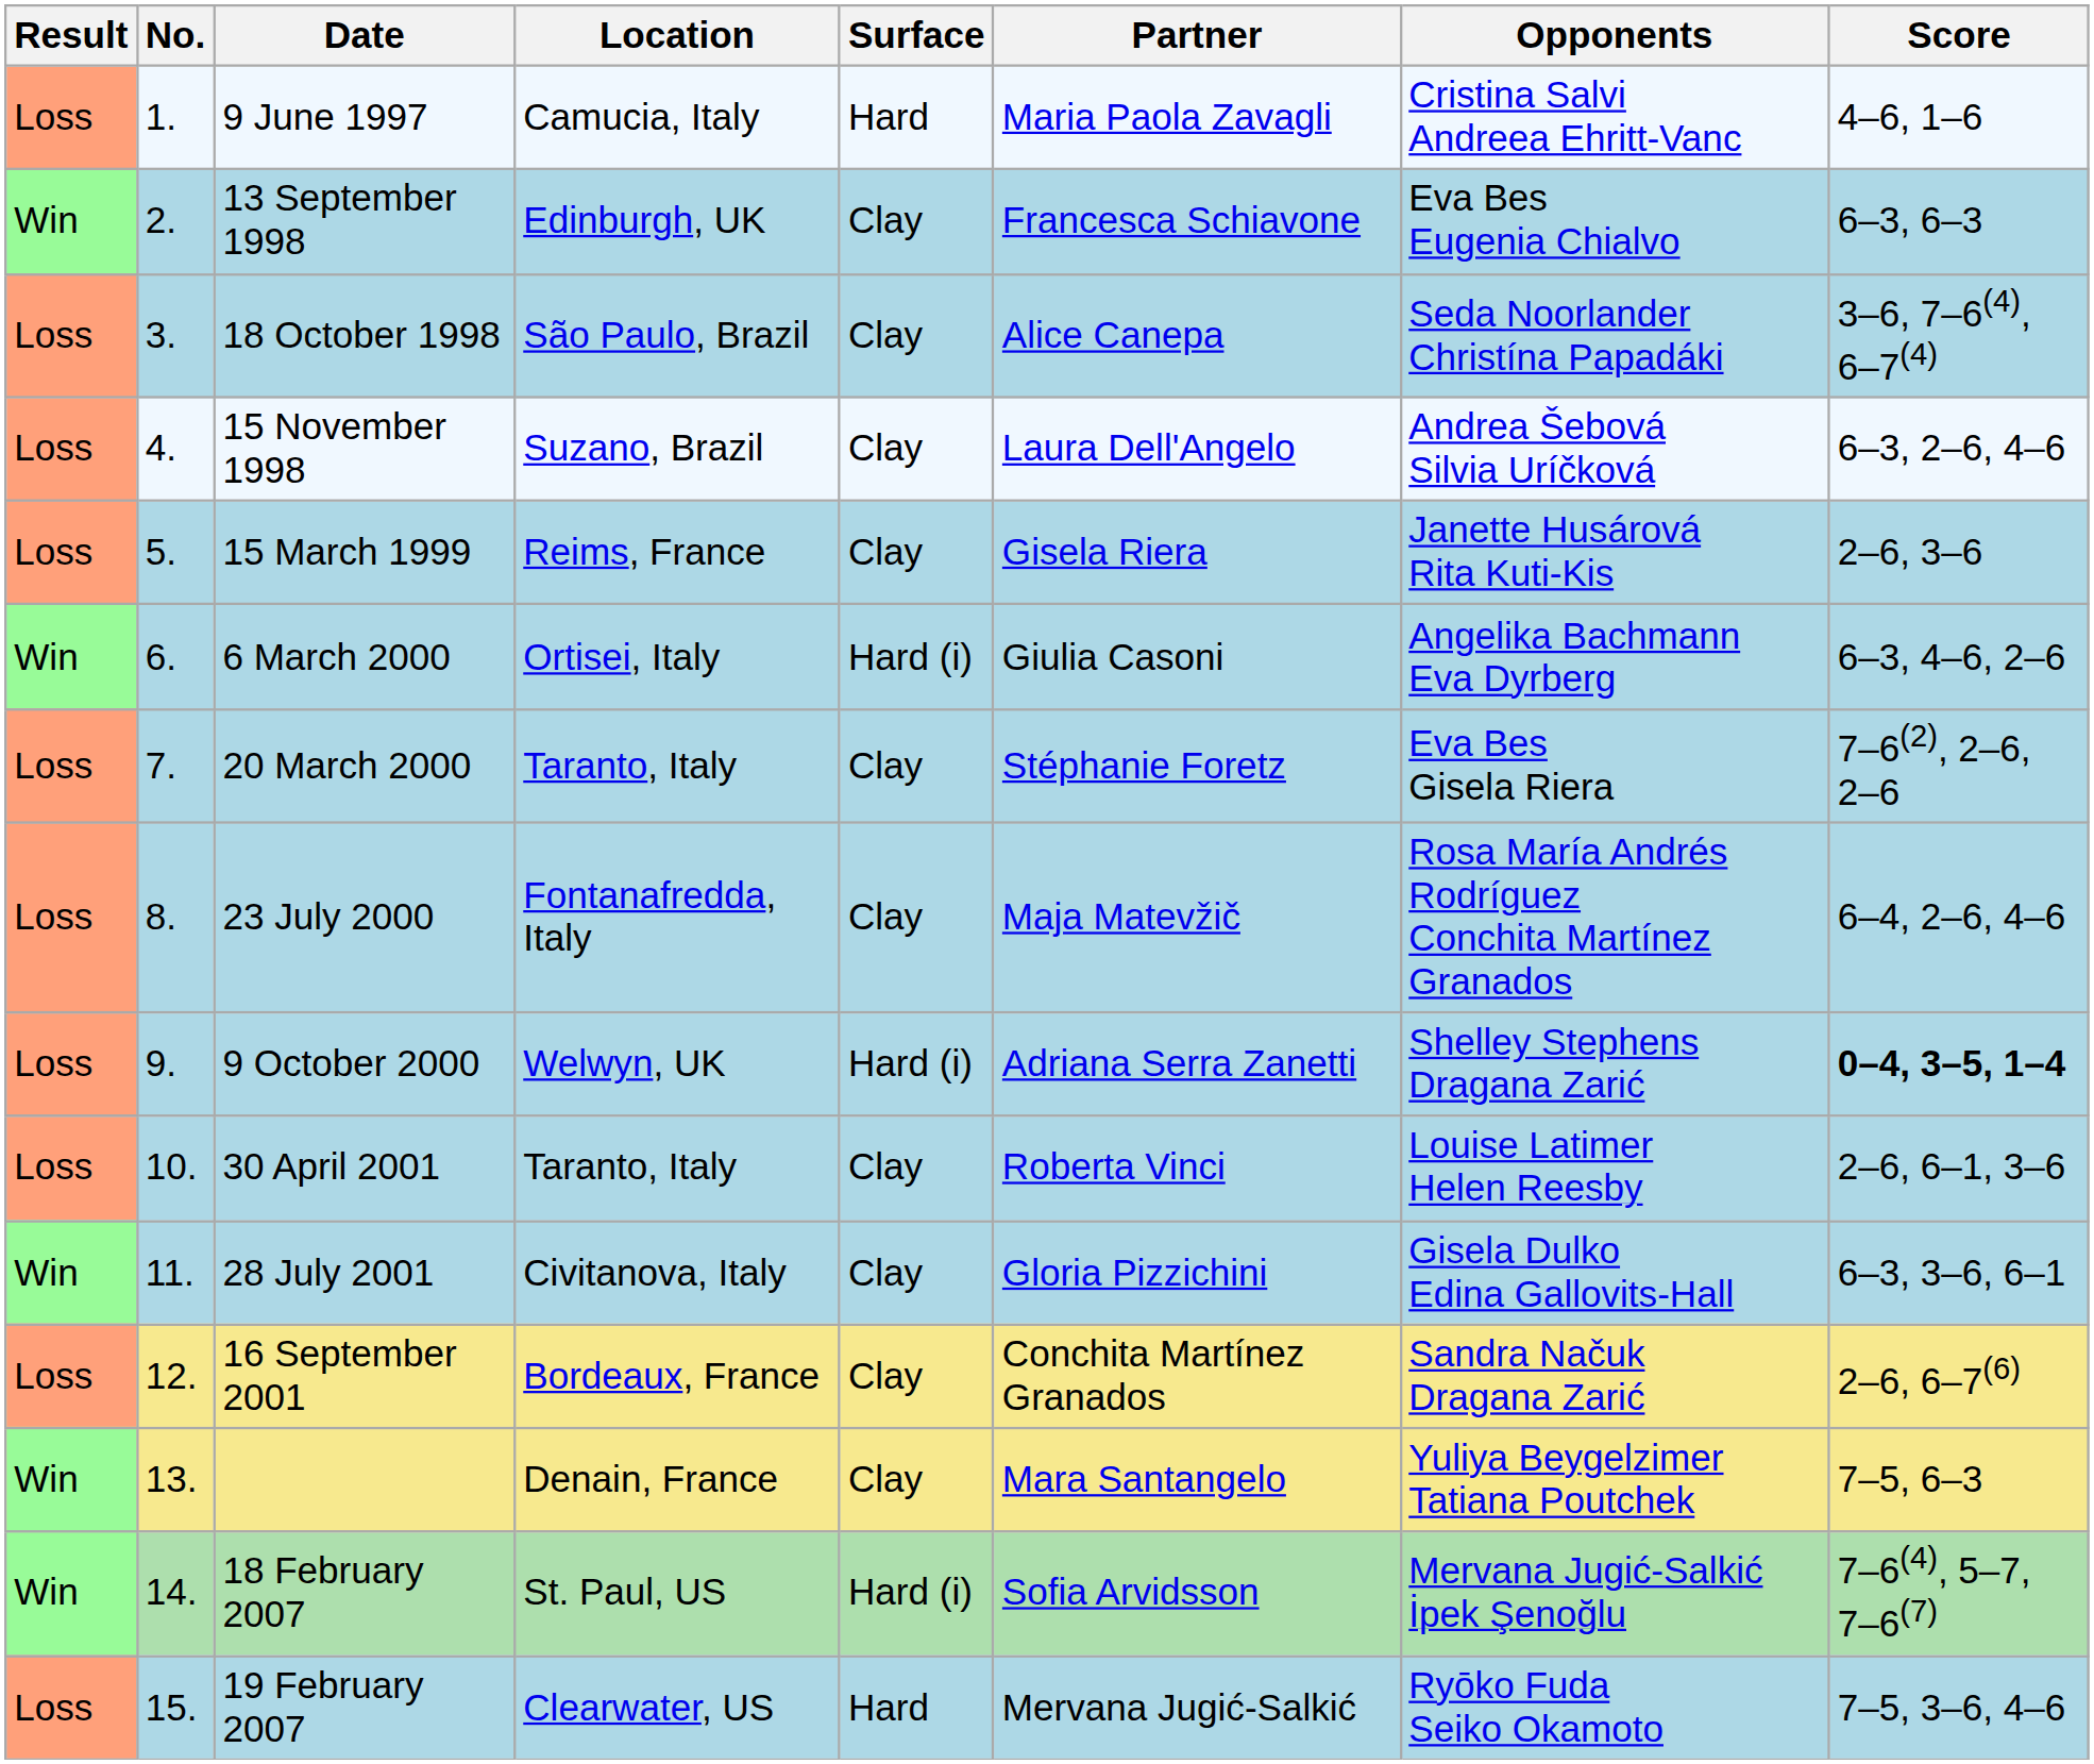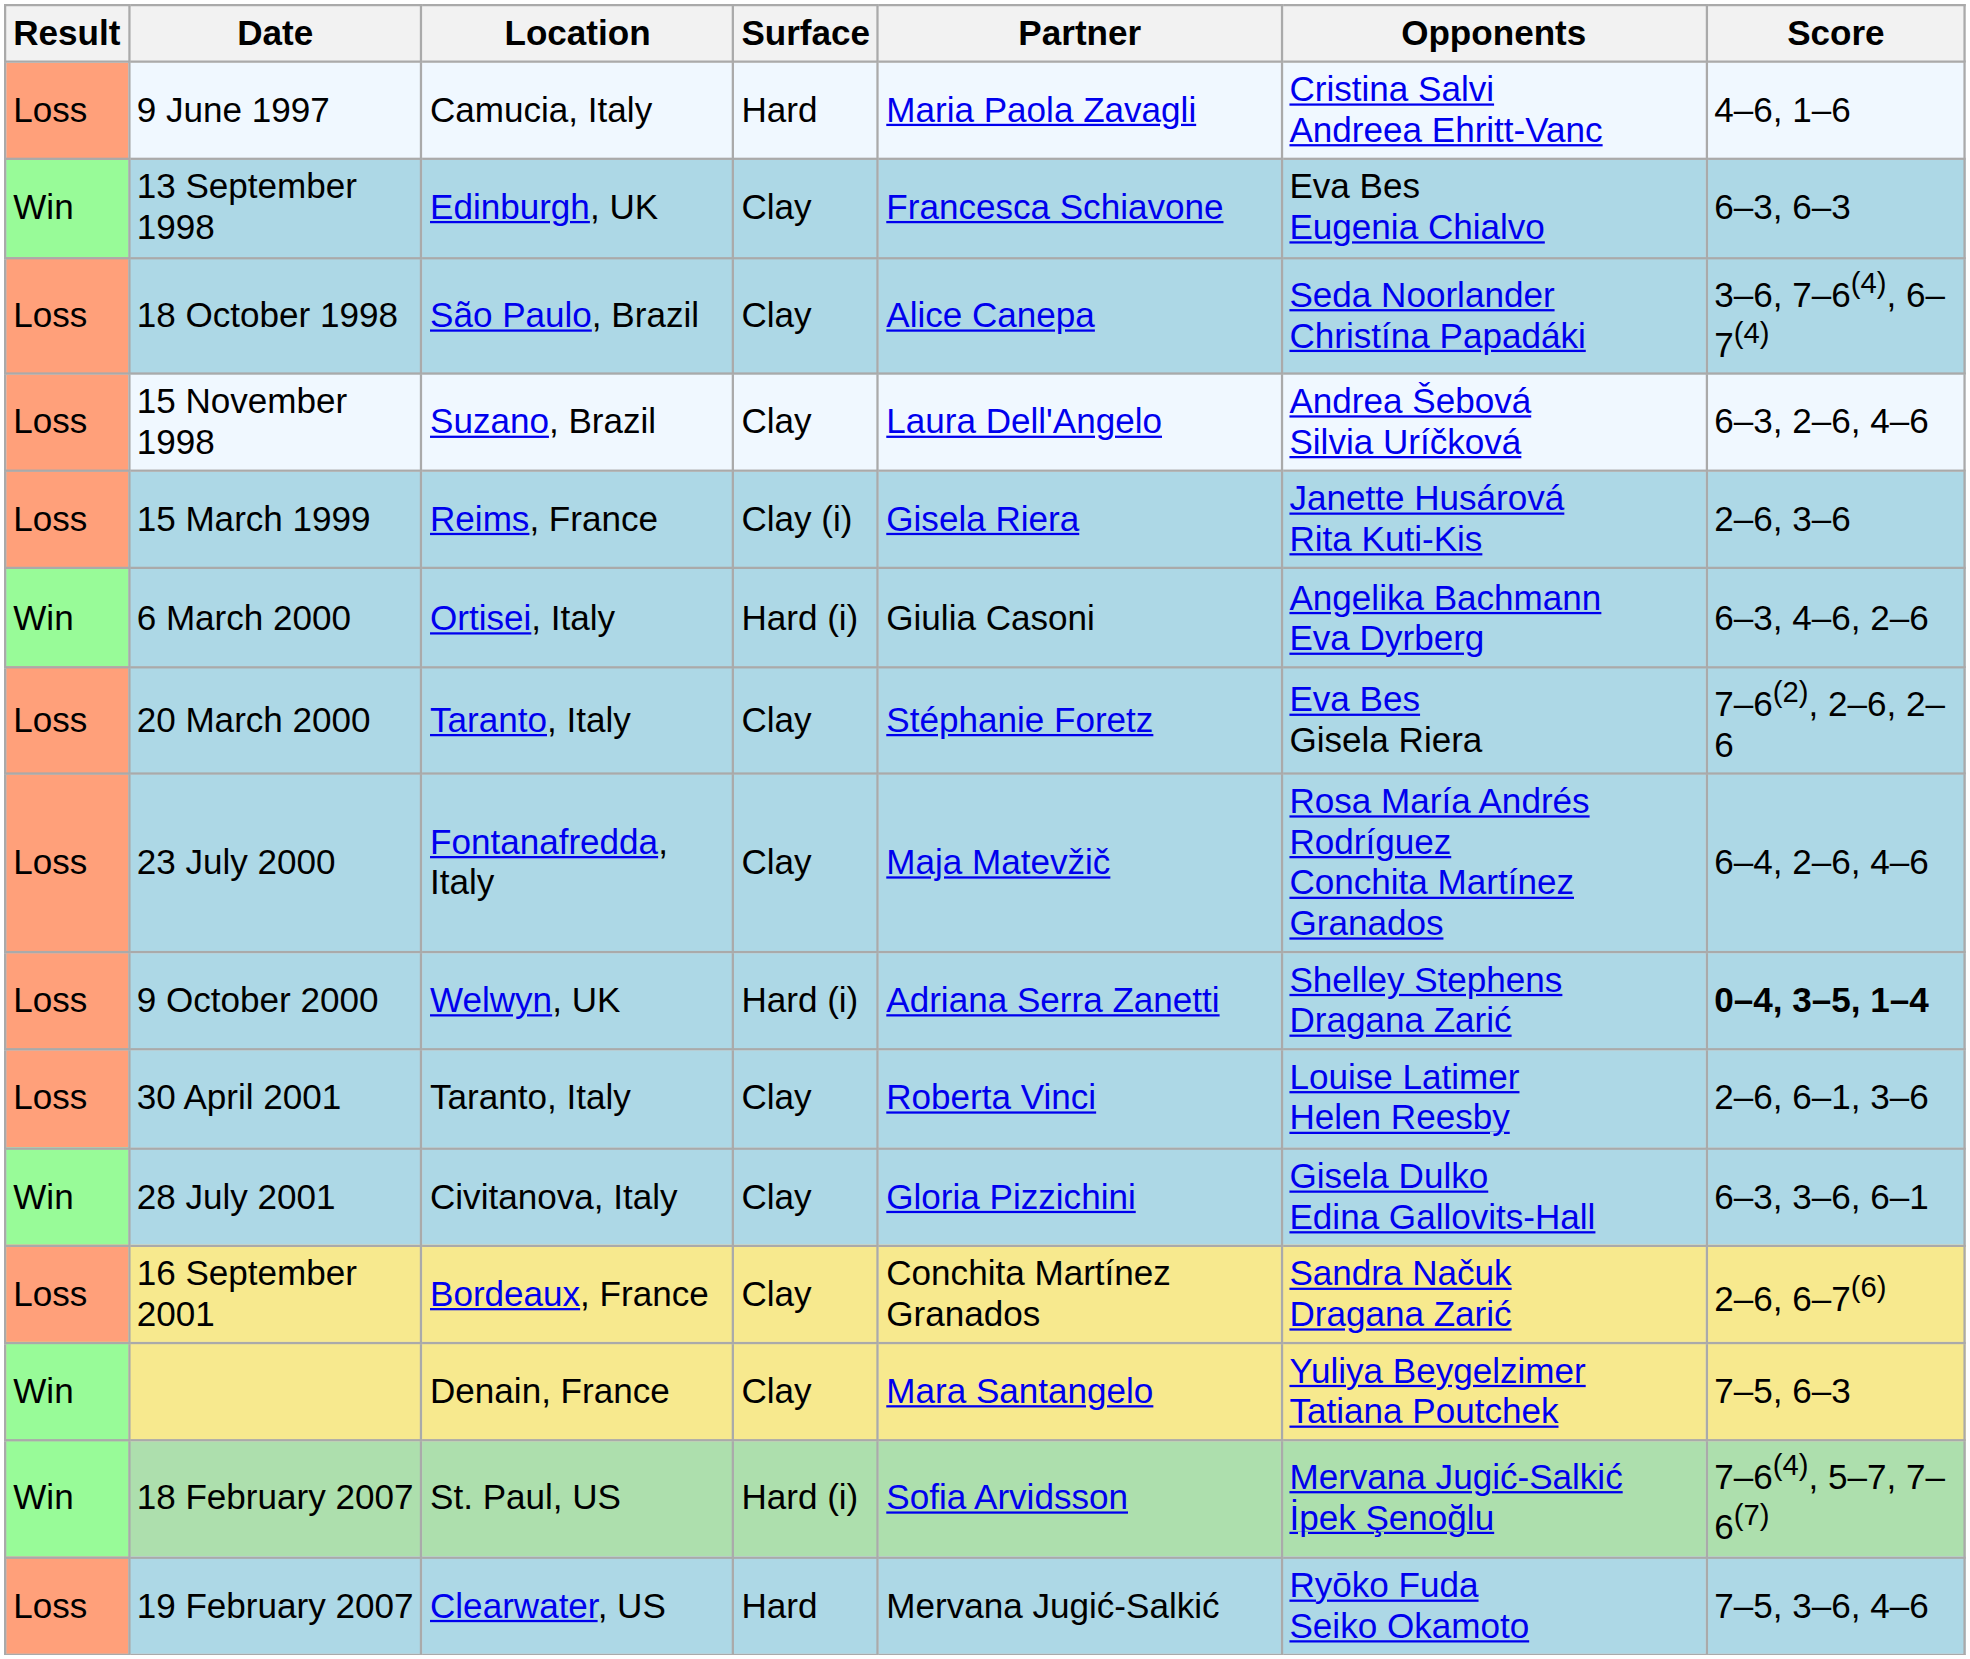 <table class="sortable wikitable" style=font-size:97%>
 <tr>
 <th>Result</th>
-<th>No.</th>
 <th>Date</th>
 <th>Location</th>
 <th>Surface</th>
 <th>Partner</th>
 <th>Opponents</th>
 <th class="unsortable">Score</th>
 </tr>
 <tr style="background:#f0f8ff;">
 <td style="background:#ffa07a;">Loss</td>
-<td>1.</td>
 <td>9 June 1997</td>
 <td>Camucia, Italy</td>
 <td>Hard</td>
 <td> <a href='#'>Maria Paola Zavagli</a></td>
 <td> <a href='#'>Cristina Salvi</a> <br>  <a href='#'>Andreea Ehritt-Vanc</a></td>
 <td>4–6, 1–6</td>
 </tr>
 <tr style="background:lightblue;">
 <td style="background:#98fb98;">Win</td>
-<td>2.</td>
 <td>13 September 1998</td>
 <td><a href='#'>Edinburgh</a>, UK</td>
 <td>Clay</td>
 <td> <a href='#'>Francesca Schiavone</a></td>
 <td> Eva Bes <br>  <a href='#'>Eugenia Chialvo</a></td>
 <td>6–3, 6–3</td>
 </tr>
 <tr style="background:lightblue;">
 <td style="background:#ffa07a;">Loss</td>
-<td>3.</td>
 <td>18 October 1998</td>
 <td><a href='#'>São Paulo</a>, Brazil</td>
 <td>Clay</td>
 <td> <a href='#'>Alice Canepa</a></td>
 <td> <a href='#'>Seda Noorlander</a> <br>  <a href='#'>Christína Papadáki</a></td>
 <td>3–6, 7–6<sup>(4)</sup>, 6–7<sup>(4)</sup></td>
 </tr>
 <tr bgcolor=f0f8ff>
 <td style="background:#ffa07a;">Loss</td>
-<td>4.</td>
 <td>15 November 1998</td>
 <td><a href='#'>Suzano</a>, Brazil</td>
 <td>Clay</td>
 <td> <a href='#'>Laura Dell'Angelo</a></td>
 <td> <a href='#'>Andrea Šebová</a> <br>  <a href='#'>Silvia Uríčková</a></td>
 <td>6–3, 2–6, 4–6</td>
 </tr>
 <tr style="background:lightblue;">
 <td style="background:#ffa07a;">Loss</td>
-<td>5.</td>
 <td>15 March 1999</td>
 <td><a href='#'>Reims</a>, France</td>
-<td>Clay</td>
+<td>Clay (i)</td>
 <td> <a href='#'>Gisela Riera</a></td>
 <td> <a href='#'>Janette Husárová</a> <br>  <a href='#'>Rita Kuti-Kis</a></td>
 <td>2–6, 3–6</td>
 </tr>
 <tr style="background:lightblue;">
 <td style="background:#98fb98;">Win</td>
-<td>6.</td>
 <td>6 March 2000</td>
 <td><a href='#'>Ortisei</a>, Italy</td>
 <td>Hard (i)</td>
 <td> Giulia Casoni</td>
 <td> <a href='#'>Angelika Bachmann</a> <br>  <a href='#'>Eva Dyrberg</a></td>
 <td>6–3, 4–6, 2–6</td>
 </tr>
 <tr style="background:lightblue;">
 <td style="background:#ffa07a;">Loss</td>
-<td>7.</td>
 <td>20 March 2000</td>
 <td><a href='#'>Taranto</a>, Italy</td>
 <td>Clay</td>
 <td> <a href='#'>Stéphanie Foretz</a></td>
 <td> <a href='#'>Eva Bes</a> <br>  Gisela Riera</td>
 <td>7–6<sup>(2)</sup>, 2–6, 2–6</td>
 </tr>
 <tr style="background:lightblue;">
 <td style="background:#ffa07a;">Loss</td>
-<td>8.</td>
 <td>23 July 2000</td>
 <td><a href='#'>Fontanafredda</a>, Italy</td>
 <td>Clay</td>
 <td> <a href='#'>Maja Matevžič</a></td>
 <td> <a href='#'>Rosa María Andrés Rodríguez</a> <br>  <a href='#'>Conchita Martínez Granados</a></td>
 <td>6–4, 2–6, 4–6</td>
 </tr>
 <tr style="background:lightblue;">
 <td style="background:#ffa07a;">Loss</td>
-<td>9.</td>
 <td>9 October 2000</td>
 <td><a href='#'>Welwyn</a>, UK</td>
 <td>Hard (i)</td>
 <td> <a href='#'>Adriana Serra Zanetti</a></td>
 <td> <a href='#'>Shelley Stephens</a> <br>  <a href='#'>Dragana Zarić</a></td>
 <td><strong>0–4, 3–5, 1–4</strong></td>
 </tr>
 <tr style="background:lightblue;">
 <td style="background:#ffa07a;">Loss</td>
-<td>10.</td>
 <td>30 April 2001</td>
 <td>Taranto, Italy</td>
 <td>Clay</td>
 <td> <a href='#'>Roberta Vinci</a></td>
 <td> <a href='#'>Louise Latimer</a> <br>  <a href='#'>Helen Reesby</a></td>
 <td>2–6, 6–1, 3–6</td>
 </tr>
 <tr style="background:lightblue;">
 <td style="background:#98fb98;">Win</td>
-<td>11.</td>
 <td>28 July 2001</td>
 <td>Civitanova, Italy</td>
 <td>Clay</td>
 <td> <a href='#'>Gloria Pizzichini</a></td>
 <td> <a href='#'>Gisela Dulko</a> <br>  <a href='#'>Edina Gallovits-Hall</a></td>
 <td>6–3, 3–6, 6–1</td>
 </tr>
 <tr style="background:#f7e98e;">
 <td style="background:#ffa07a;">Loss</td>
-<td>12.</td>
 <td>16 September 2001</td>
 <td><a href='#'>Bordeaux</a>, France</td>
 <td>Clay</td>
 <td> Conchita Martínez Granados</td>
 <td> <a href='#'>Sandra Načuk</a> <br>  <a href='#'>Dragana Zarić</a></td>
 <td>2–6, 6–7<sup>(6)</sup></td>
 </tr>
 <tr style="background:#f7e98e;">
 <td style="background:#98fb98;">Win</td>
-<td>13.</td>
 <td></td>
 <td>Denain, France</td>
 <td>Clay</td>
 <td> <a href='#'>Mara Santangelo</a></td>
 <td> <a href='#'>Yuliya Beygelzimer</a> <br>  <a href='#'>Tatiana Poutchek</a></td>
 <td>7–5, 6–3</td>
 </tr>
 <tr style="background:#addfad;">
 <td style="background:#98fb98;">Win</td>
-<td>14.</td>
 <td>18 February 2007</td>
 <td>St. Paul, US</td>
 <td>Hard (i)</td>
 <td> <a href='#'>Sofia Arvidsson</a></td>
 <td> <a href='#'>Mervana Jugić-Salkić</a> <br>  <a href='#'>İpek Şenoğlu</a></td>
 <td>7–6<sup>(4)</sup>, 5–7, 7–6<sup>(7)</sup></td>
 </tr>
 <tr style="background:lightblue;">
 <td style="background:#ffa07a;">Loss</td>
-<td>15.</td>
 <td>19 February 2007</td>
 <td><a href='#'>Clearwater</a>, US</td>
 <td>Hard</td>
 <td> Mervana Jugić-Salkić</td>
 <td> <a href='#'>Ryōko Fuda</a> <br>  <a href='#'>Seiko Okamoto</a></td>
 <td>7–5, 3–6, 4–6</td>
 </tr>
 </table>
